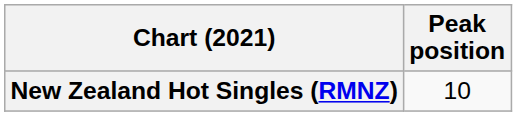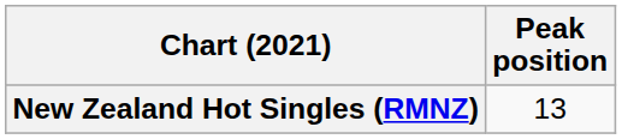 <table class="wikitable sortable plainrowheaders" style="text-align:center">
 <tr>
 <th scope="col">Chart (2021)</th>
 <th scope="col">Peak<br>position</th>
 </tr>
 <tr>
 <th scope="row">New Zealand Hot Singles (<a href='#'>RMNZ</a>)</th>
-<td>10</td>
+<td>13</td>
 </tr>
 </table>
